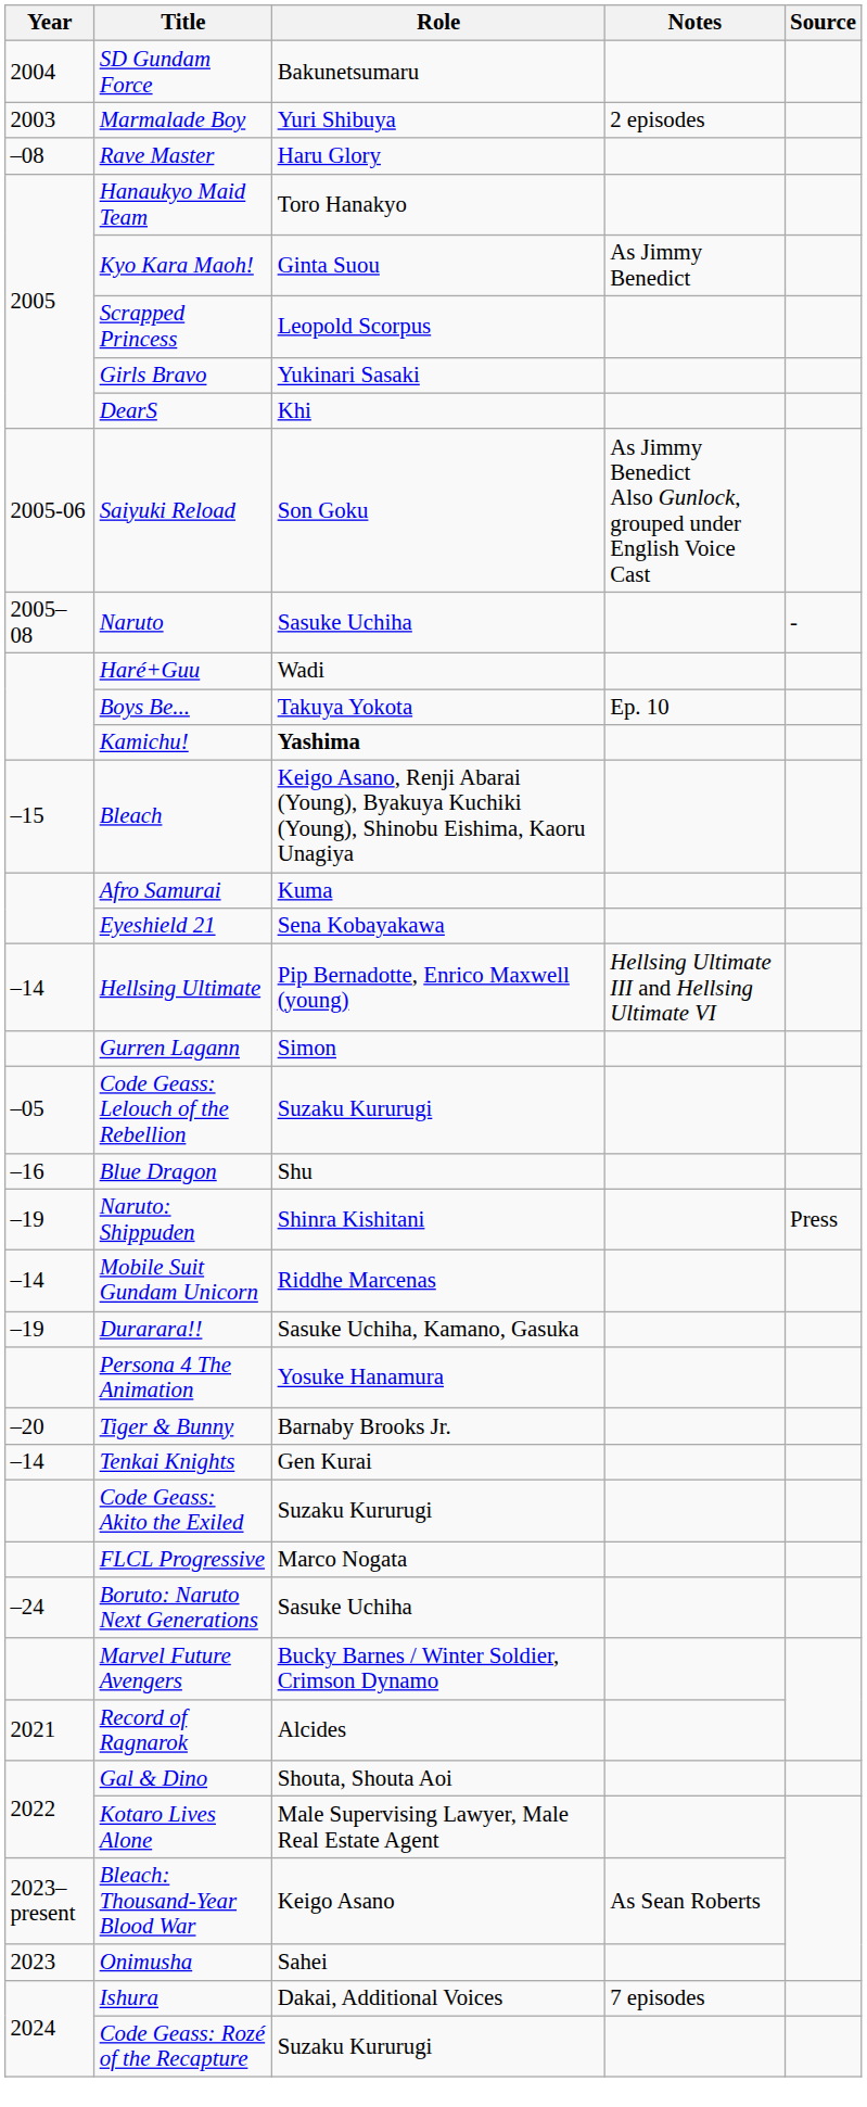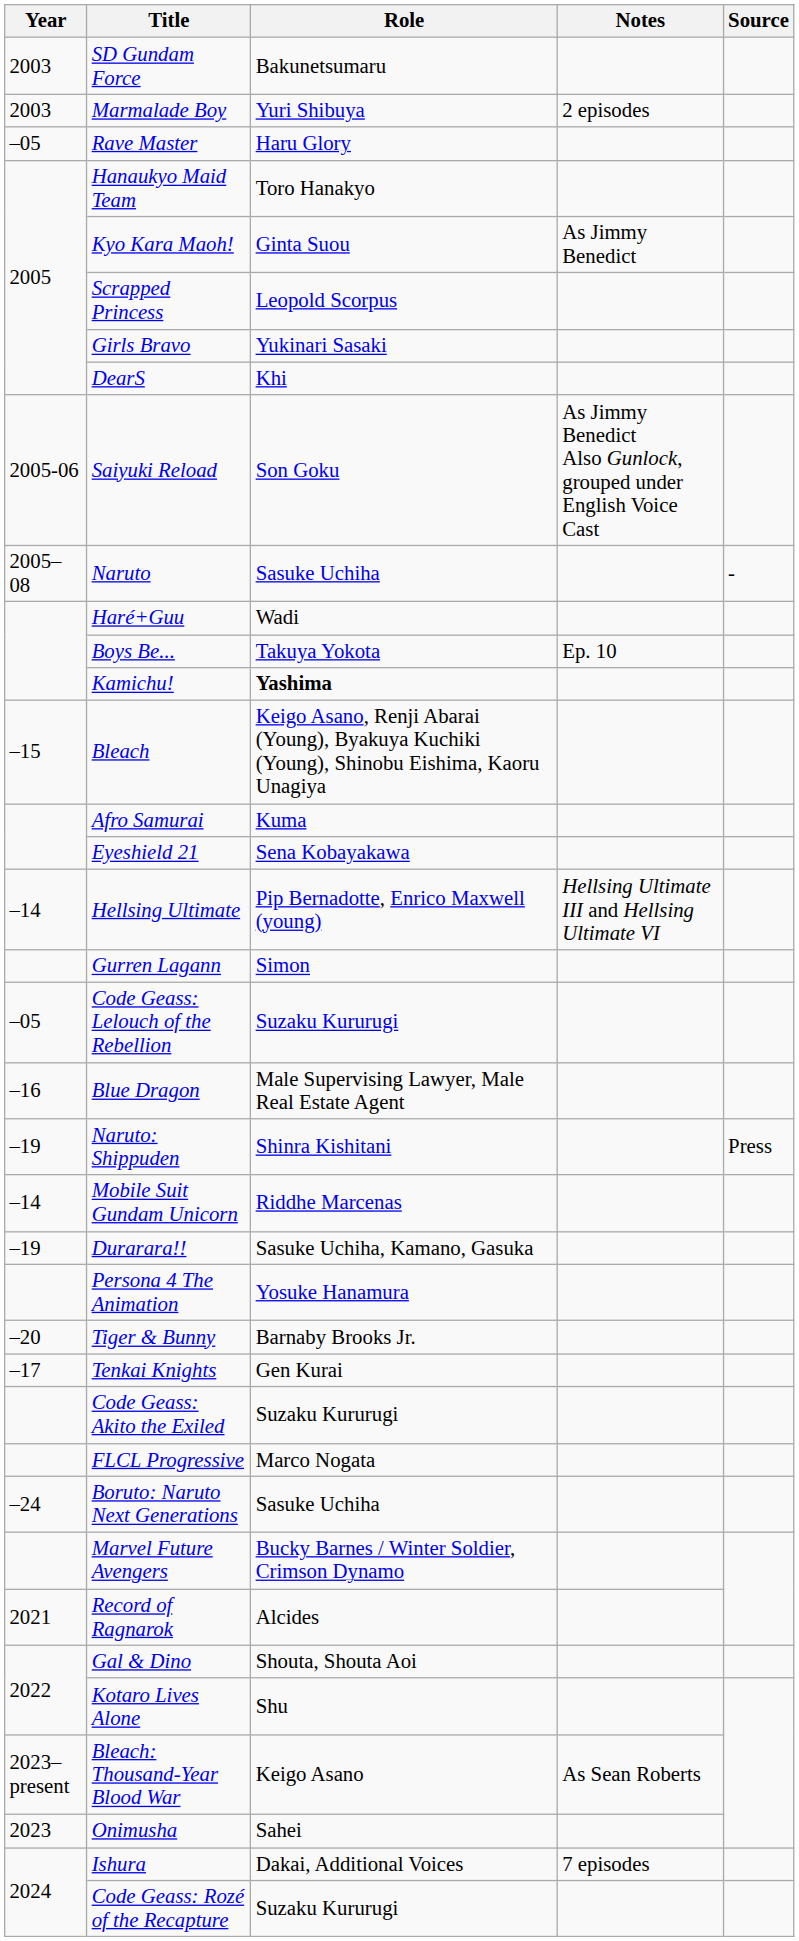 <table class="wikitable sortable plainrowheaders">
 <tr>
 <th>Year</th>
 <th>Title</th>
 <th>Role</th>
 <th class="unsortable">Notes</th>
 <th class="unsortable">Source</th>
 </tr>
 <tr>
-<td>2004</td>
+<td>2003</td>
 <td><em><a href='#'>SD Gundam Force</a></em></td>
 <td>Bakunetsumaru</td>
 <td></td>
 <td></td>
 </tr>
 <tr>
 <td>2003</td>
 <td><em><a href='#'>Marmalade Boy</a></em></td>
 <td><a href='#'>Yuri Shibuya</a></td>
 <td>2 episodes</td>
 <td></td>
 </tr>
 <tr>
-<td>–08</td>
+<td>–05</td>
 <td><em><a href='#'>Rave Master</a></em></td>
 <td><a href='#'>Haru Glory</a></td>
 <td></td>
 <td></td>
 </tr>
 <tr>
 <td rowspan="5">2005</td>
 <td><em><a href='#'>Hanaukyo Maid Team</a></em></td>
 <td>Toro Hanakyo</td>
 <td></td>
 <td></td>
 </tr>
 <tr>
 <td><em><a href='#'>Kyo Kara Maoh!</a></em></td>
 <td><a href='#'>Ginta Suou</a></td>
 <td>As Jimmy Benedict</td>
 <td></td>
 </tr>
 <tr>
 <td><em><a href='#'>Scrapped Princess</a></em></td>
 <td><a href='#'>Leopold Scorpus</a></td>
 <td></td>
 <td></td>
 </tr>
 <tr>
 <td><em><a href='#'>Girls Bravo</a></em></td>
 <td><a href='#'>Yukinari Sasaki</a></td>
 <td></td>
 <td></td>
 </tr>
 <tr>
 <td><em><a href='#'>DearS</a></em></td>
 <td><a href='#'>Khi</a></td>
 <td></td>
 <td></td>
 </tr>
 <tr>
 <td>2005-06</td>
 <td><em><a href='#'>Saiyuki Reload</a></em></td>
 <td><a href='#'>Son Goku</a></td>
 <td>As Jimmy Benedict<br>Also <em>Gunlock</em>, grouped under English Voice Cast</td>
 <td></td>
 </tr>
 <tr>
 <td>2005–08</td>
 <td><em><a href='#'>Naruto</a></em></td>
 <td><a href='#'>Sasuke Uchiha</a></td>
 <td></td>
 <td>-</td>
 </tr>
 <tr>
 <td rowspan="3"></td>
 <td><em><a href='#'>Haré+Guu</a></em></td>
 <td>Wadi</td>
 <td></td>
 <td></td>
 </tr>
 <tr>
 <td><em><a href='#'>Boys Be...</a></em></td>
 <td><a href='#'>Takuya Yokota</a></td>
 <td>Ep. 10</td>
 <td></td>
 </tr>
 <tr>
 <td><em><a href='#'>Kamichu!</a></em></td>
 <td><strong>Yashima</strong></td>
 <td></td>
 <td></td>
 </tr>
 <tr>
 <td>–15</td>
 <td><em><a href='#'>Bleach</a></em></td>
 <td><a href='#'>Keigo Asano</a>, Renji Abarai (Young), Byakuya Kuchiki (Young), Shinobu Eishima, Kaoru Unagiya</td>
 <td></td>
 <td></td>
 </tr>
 <tr>
 <td rowspan="2"></td>
 <td><em><a href='#'>Afro Samurai</a></em></td>
 <td><a href='#'>Kuma</a></td>
 <td></td>
 <td></td>
 </tr>
 <tr>
 <td><em><a href='#'>Eyeshield 21</a></em></td>
 <td><a href='#'>Sena Kobayakawa</a></td>
 <td></td>
 <td></td>
 </tr>
 <tr>
 <td>–14</td>
 <td><em><a href='#'>Hellsing Ultimate</a></em></td>
 <td><a href='#'>Pip Bernadotte</a>, <a href='#'>Enrico Maxwell (young)</a></td>
 <td><em>Hellsing Ultimate III</em> and <em>Hellsing Ultimate VI</em> </td>
 <td></td>
 </tr>
 <tr>
 <td></td>
 <td><em><a href='#'>Gurren Lagann</a></em></td>
 <td><a href='#'>Simon</a></td>
 <td></td>
 <td></td>
 </tr>
 <tr>
 <td>–05</td>
 <td><em><a href='#'>Code Geass: Lelouch of the Rebellion</a></em></td>
 <td><a href='#'>Suzaku Kururugi</a></td>
 <td></td>
 <td></td>
 </tr>
 <tr>
 <td>–16</td>
 <td><em><a href='#'>Blue Dragon</a></em></td>
-<td>Shu</td>
+<td>Male Supervising Lawyer, Male Real Estate Agent</td>
 <td></td>
 <td></td>
 </tr>
 <tr>
 <td>–19</td>
 <td><em><a href='#'>Naruto: Shippuden</a></em></td>
 <td><a href='#'>Shinra Kishitani</a></td>
 <td></td>
 <td>Press</td>
 </tr>
 <tr>
 <td>–14</td>
 <td><em><a href='#'>Mobile Suit Gundam Unicorn</a></em></td>
 <td><a href='#'>Riddhe Marcenas</a></td>
 <td></td>
 <td></td>
 </tr>
 <tr>
 <td>–19</td>
 <td><em><a href='#'>Durarara!!</a></em></td>
 <td>Sasuke Uchiha, Kamano, Gasuka</td>
 <td></td>
 <td></td>
 </tr>
 <tr>
 <td></td>
 <td><em><a href='#'>Persona 4 The Animation</a></em></td>
 <td><a href='#'>Yosuke Hanamura</a></td>
 <td></td>
 <td></td>
 </tr>
 <tr>
 <td>–20</td>
 <td><em><a href='#'>Tiger & Bunny</a></em></td>
 <td>Barnaby Brooks Jr.</td>
 <td></td>
 <td></td>
 </tr>
 <tr>
-<td>–14</td>
+<td>–17</td>
 <td><em><a href='#'>Tenkai Knights</a></em></td>
 <td>Gen Kurai</td>
 <td></td>
 <td></td>
 </tr>
 <tr>
 <td></td>
 <td><em><a href='#'>Code Geass: Akito the Exiled</a></em></td>
 <td>Suzaku Kururugi</td>
 <td></td>
 <td></td>
 </tr>
 <tr>
 <td></td>
 <td><em><a href='#'>FLCL Progressive</a></em></td>
 <td>Marco Nogata</td>
 <td></td>
 <td></td>
 </tr>
 <tr>
 <td>–24</td>
 <td><em><a href='#'>Boruto: Naruto Next Generations</a></em></td>
 <td>Sasuke Uchiha</td>
 <td></td>
 <td></td>
 </tr>
 <tr>
 <td></td>
 <td><em><a href='#'>Marvel Future Avengers</a></em></td>
 <td><a href='#'>Bucky Barnes / Winter Soldier</a>, <a href='#'>Crimson Dynamo</a></td>
 <td></td>
 <td rowspan="2"></td>
 </tr>
 <tr>
 <td>2021</td>
 <td><em><a href='#'>Record of Ragnarok</a></em></td>
 <td>Alcides</td>
 <td></td>
 </tr>
 <tr>
 <td rowspan="2">2022</td>
 <td><em><a href='#'>Gal & Dino</a></em></td>
 <td>Shouta, Shouta Aoi</td>
 <td></td>
 <td></td>
 </tr>
 <tr>
 <td><em><a href='#'>Kotaro Lives Alone</a></em></td>
-<td>Male Supervising Lawyer, Male Real Estate Agent</td>
+<td>Shu</td>
 <td></td>
 <td rowspan="3"></td>
 </tr>
 <tr>
 <td>2023–present</td>
 <td><em><a href='#'>Bleach: Thousand-Year Blood War</a></em></td>
 <td>Keigo Asano</td>
 <td>As Sean Roberts</td>
 </tr>
 <tr>
 <td>2023</td>
 <td><em><a href='#'>Onimusha</a></em></td>
 <td>Sahei</td>
 <td></td>
 </tr>
 <tr>
 <td rowspan="2">2024</td>
 <td><em><a href='#'>Ishura</a></em></td>
 <td>Dakai, Additional Voices</td>
 <td>7 episodes</td>
 <td></td>
 </tr>
 <tr>
 <td><em><a href='#'>Code Geass: Rozé of the Recapture</a></em></td>
 <td>Suzaku Kururugi</td>
 <td></td>
 <td></td>
 </tr>
 </table>
